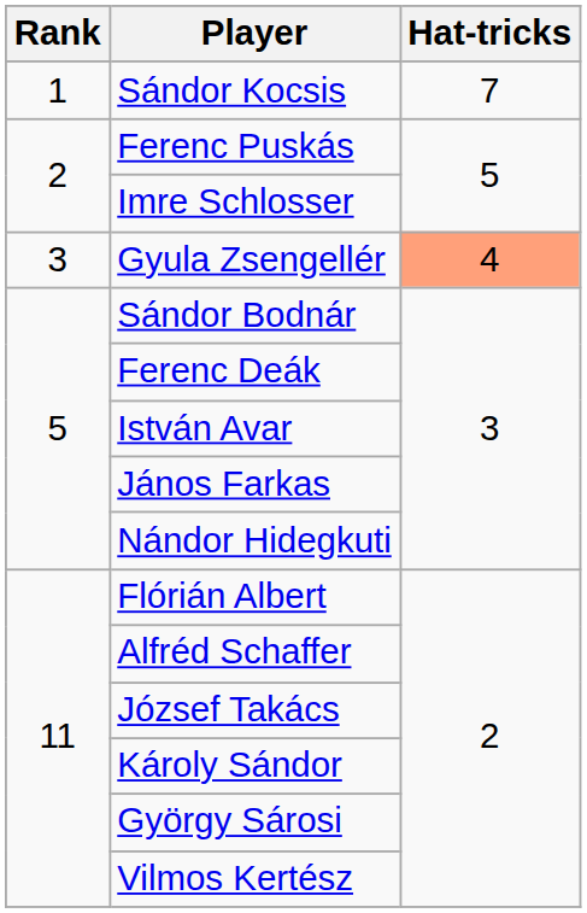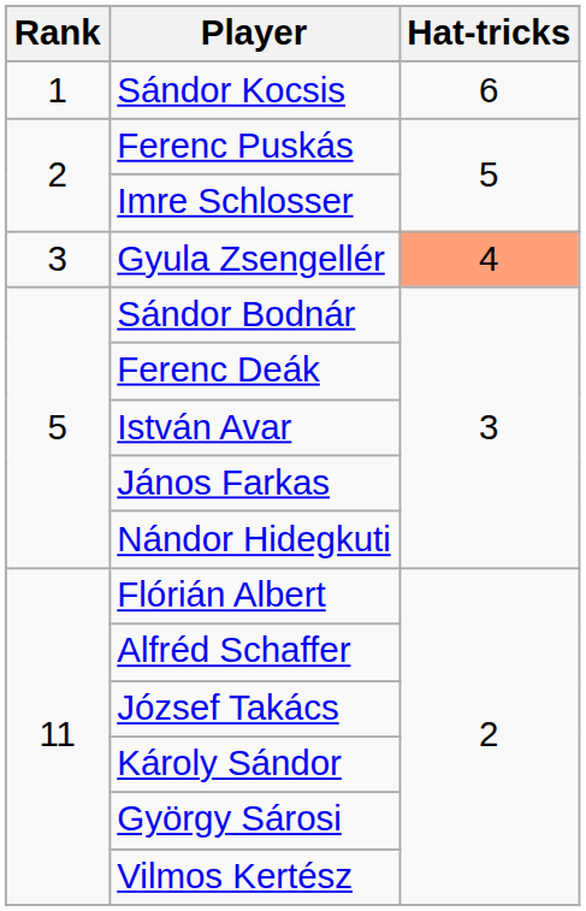 <table class="wikitable plainrowheaders">
 <tr>
 <th scope="col">Rank</th>
 <th scope="col">Player</th>
 <th scope="col">Hat-tricks</th>
 </tr>
 <tr>
 <td style="text-align:center">1</td>
 <td scope="row"><a href='#'>Sándor Kocsis</a></td>
-<td style="text-align:center">7</td>
+<td style="text-align:center">6</td>
 </tr>
 <tr>
 <td rowspan="2" style="text-align:center">2</td>
 <td scope="row"><a href='#'>Ferenc Puskás</a></td>
 <td rowspan="2" style="text-align:center">5</td>
 </tr>
 <tr>
 <td scope="row"><a href='#'>Imre Schlosser</a></td>
 </tr>
 <tr>
 <td style="text-align:center">3</td>
 <td scope="row"><a href='#'>Gyula Zsengellér</a></td>
 <td style="background: lightsalmon; text-align:center">4</td>
 </tr>
 <tr>
 <td rowspan="5" style="text-align:center">5</td>
 <td scope="row"><a href='#'>Sándor Bodnár</a></td>
 <td rowspan="5" style="text-align:center">3</td>
 </tr>
 <tr>
 <td scope="row"><a href='#'>Ferenc Deák</a></td>
 </tr>
 <tr>
 <td scope="row"><a href='#'>István Avar</a></td>
 </tr>
 <tr>
 <td scope="row"><a href='#'>János Farkas</a></td>
 </tr>
 <tr>
 <td scope="row"><a href='#'>Nándor Hidegkuti</a></td>
 </tr>
 <tr>
 <td rowspan="6" style="text-align:center">11</td>
 <td scope="row"><a href='#'>Flórián Albert</a></td>
 <td rowspan="6" style="text-align:center">2</td>
 </tr>
 <tr>
 <td scope="row"><a href='#'>Alfréd Schaffer</a></td>
 </tr>
 <tr>
 <td scope="row"><a href='#'>József Takács</a></td>
 </tr>
 <tr>
 <td scope="row"><a href='#'>Károly Sándor</a></td>
 </tr>
 <tr>
 <td scope="row"><a href='#'>György Sárosi</a></td>
 </tr>
 <tr>
 <td scope="row"><a href='#'>Vilmos Kertész</a></td>
 </tr>
 </table>
